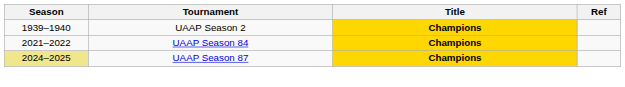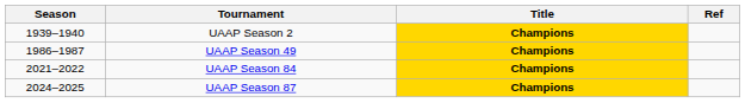 <table class="wikitable sortable" style="text-align:center" width="80%">
 <tr>
 <th style="width:25px;" rowspan="2">Season</th>
 <th style="width:180px;" rowspan="2">Tournament</th>
 <th style="width:180px;" rowspan="2">Title</th>
 <th style="width:25px;" rowspan="2">Ref</th>
 </tr>
 <tr align=center>
 </tr>
 <tr align=center>
 <td>1939–1940</td>
 <td>UAAP Season 2</td>
 <td style="background:gold;"><strong>Champions</strong></td>
 <td></td>
 </tr>
 <tr align=center>
+<td>1986–1987</td>
+<td><a href='#'>UAAP Season 49</a></td>
+<td style="background:gold;"><strong>Champions</strong></td>
+<td></td>
+</tr>
+<tr align=center>
 <td>2021–2022</td>
 <td><a href='#'>UAAP Season 84</a></td>
 <td style="background:gold;"><strong>Champions</strong></td>
 <td></td>
 </tr>
 <tr align=center>
-<td style="background: khaki;">2024–2025</td>
+<td>2024–2025</td>
 <td><a href='#'>UAAP Season 87</a></td>
 <td style="background:gold;"><strong>Champions</strong></td>
 <td></td>
 </tr>
 </table>
